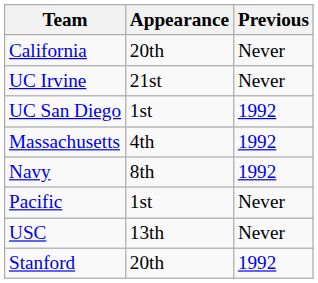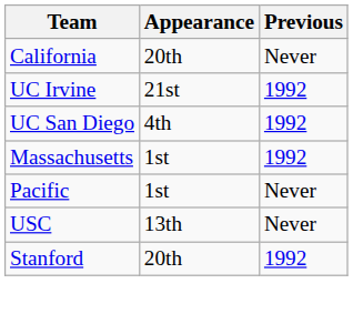 <table class="wikitable sortable">
 <tr>
 <th>Team</th>
 <th>Appearance</th>
 <th>Previous</th>
 </tr>
 <tr>
 <td><a href='#'>California</a></td>
 <td>20th</td>
 <td>Never</td>
 </tr>
 <tr>
 <td><a href='#'>UC Irvine</a></td>
 <td>21st</td>
-<td>Never</td>
+<td><a href='#'>1992</a></td>
 </tr>
 <tr>
 <td><a href='#'>UC San Diego</a></td>
-<td>1st</td>
+<td>4th</td>
 <td><a href='#'>1992</a></td>
 </tr>
 <tr>
 <td><a href='#'>Massachusetts</a></td>
-<td>4th</td>
-<td><a href='#'>1992</a></td>
-</tr>
-<tr>
-<td><a href='#'>Navy</a></td>
-<td>8th</td>
+<td>1st</td>
 <td><a href='#'>1992</a></td>
 </tr>
 <tr>
 <td><a href='#'>Pacific</a></td>
 <td>1st</td>
 <td>Never</td>
 </tr>
 <tr>
 <td><a href='#'>USC</a></td>
 <td>13th</td>
 <td>Never</td>
 </tr>
 <tr>
 <td><a href='#'>Stanford</a></td>
 <td>20th</td>
 <td><a href='#'>1992</a></td>
 </tr>
 </table>
